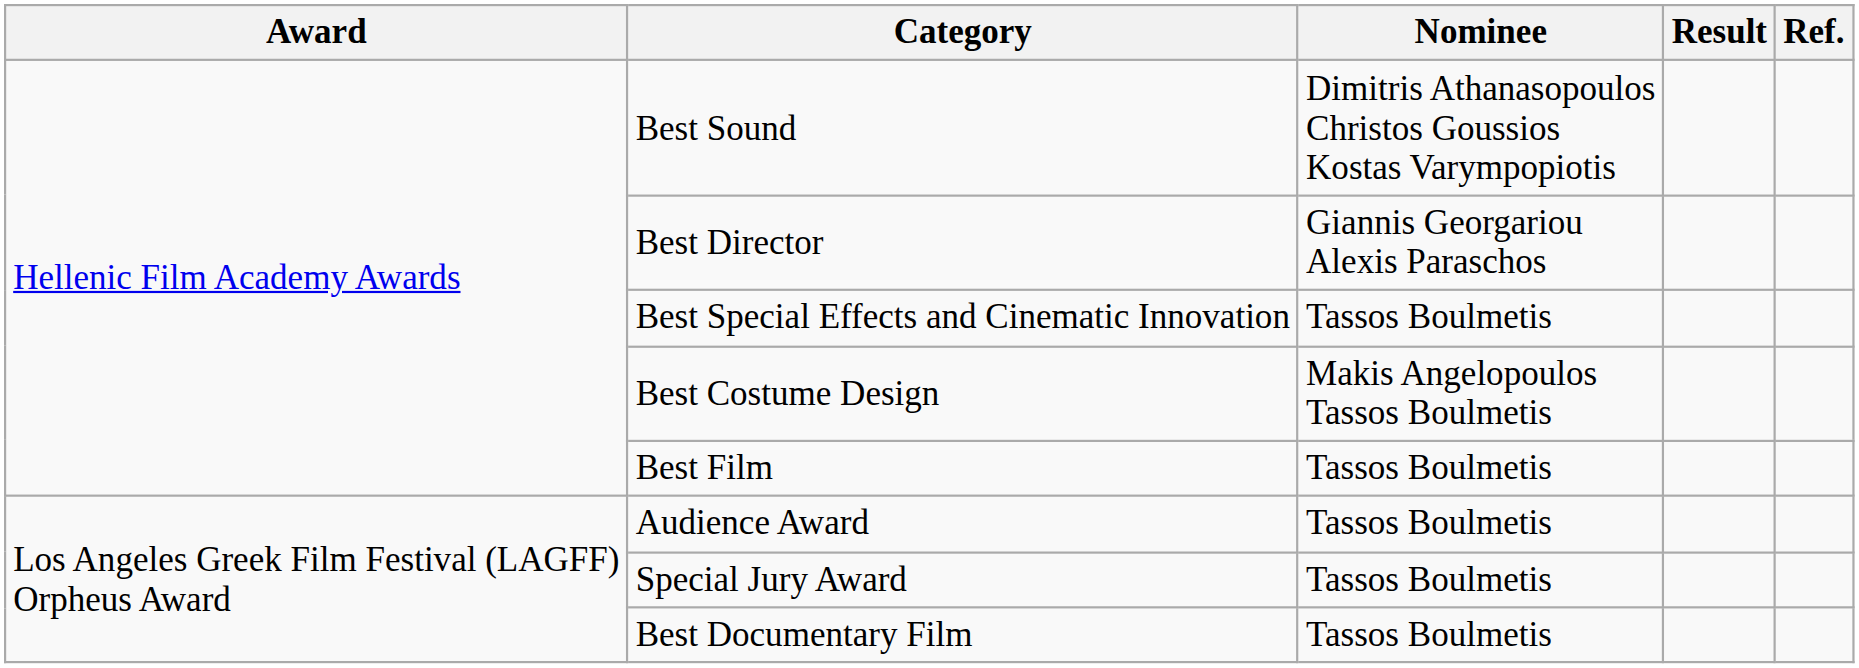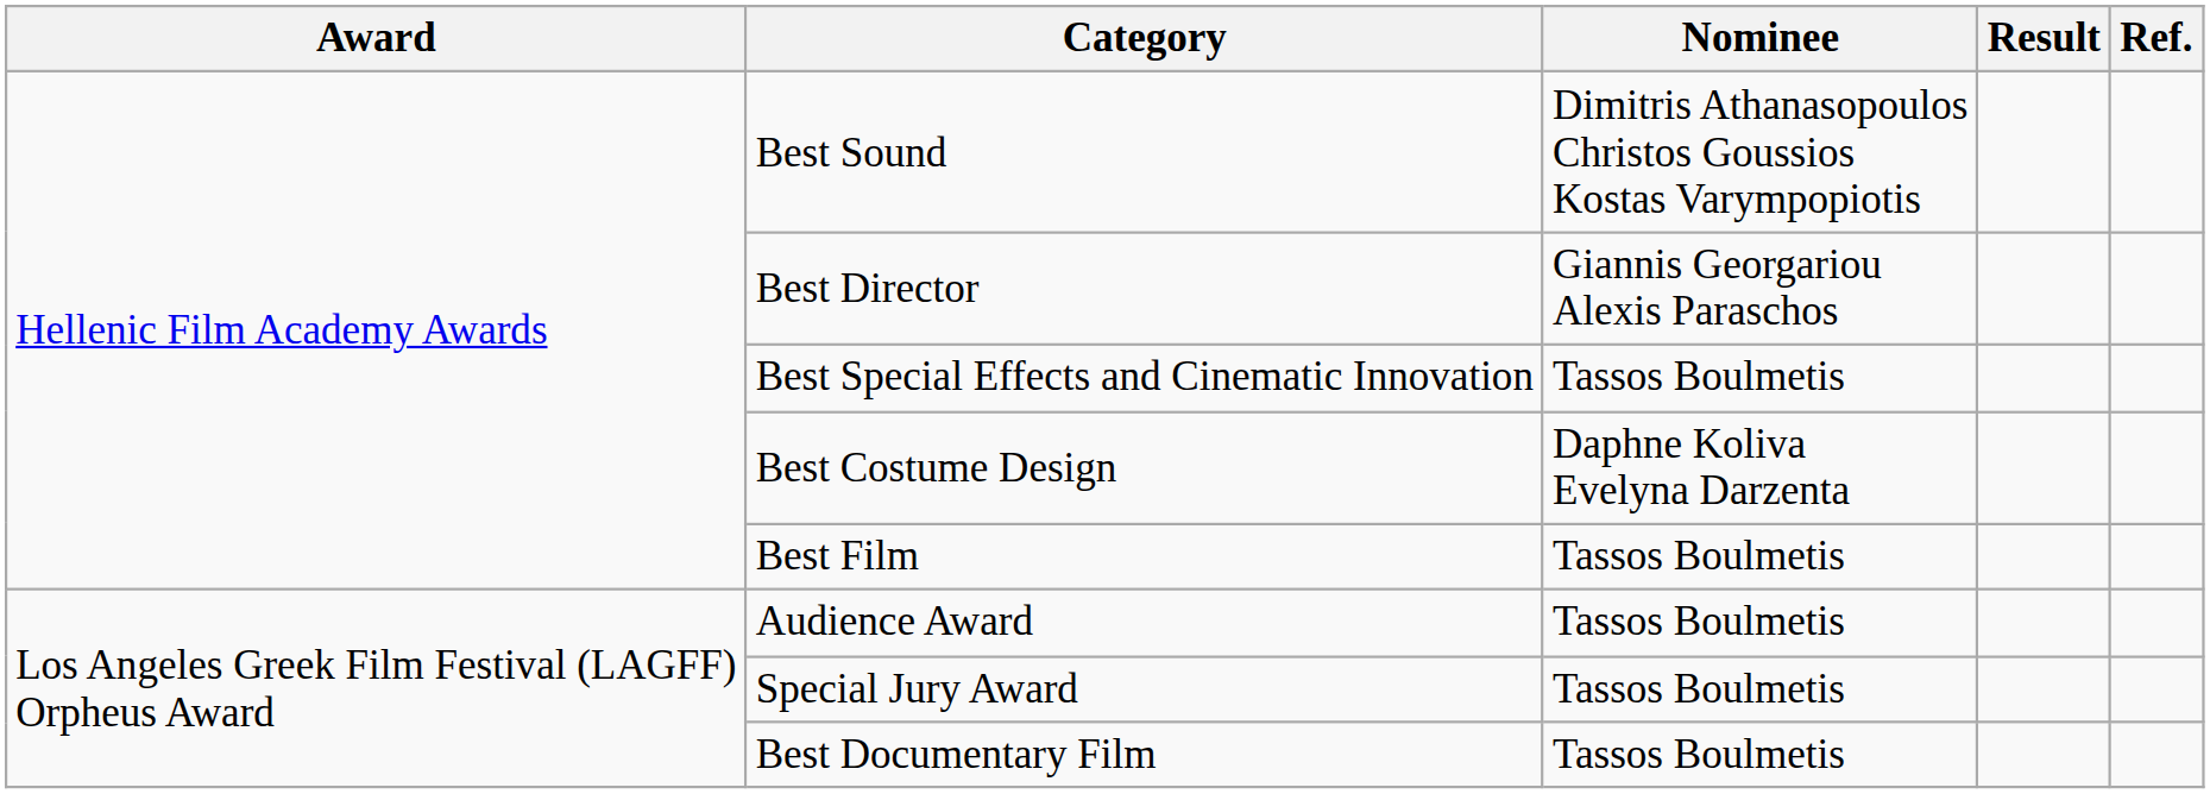 <table class="wikitable">
 <tr>
 <th>Award</th>
 <th>Category</th>
 <th>Nominee</th>
 <th>Result</th>
 <th>Ref.</th>
 </tr>
 <tr>
 <td rowspan=5><a href='#'>Hellenic Film Academy Awards</a></td>
 <td>Best Sound</td>
 <td>Dimitris Athanasopoulos<br>Christos Goussios<br>Kostas Varympopiotis</td>
 <td></td>
 <td></td>
 </tr>
 <tr>
 <td>Best Director</td>
 <td>Giannis Georgariou<br>Alexis Paraschos</td>
 <td></td>
 <td></td>
 </tr>
 <tr>
 <td>Best Special Effects and Cinematic Innovation</td>
 <td>Tassos Boulmetis</td>
 <td></td>
 <td></td>
 </tr>
 <tr>
 <td>Best Costume Design</td>
-<td>Makis Angelopoulos<br>Tassos Boulmetis</td>
+<td>Daphne Koliva<br>Evelyna Darzenta</td>
 <td></td>
 </tr>
 <tr>
 <td>Best Film</td>
 <td>Tassos Boulmetis</td>
 <td></td>
 <td></td>
 </tr>
 <tr>
 <td rowspan=3>Los Angeles Greek Film Festival (LAGFF)<br>Orpheus Award</td>
 <td>Audience Award</td>
 <td>Tassos Boulmetis</td>
 <td></td>
 <td></td>
 </tr>
 <tr>
 <td>Special Jury Award</td>
 <td>Tassos Boulmetis</td>
 <td></td>
 <td></td>
 </tr>
 <tr>
 <td>Best Documentary Film</td>
 <td>Tassos Boulmetis</td>
 <td></td>
 <td></td>
 </tr>
 </table>
